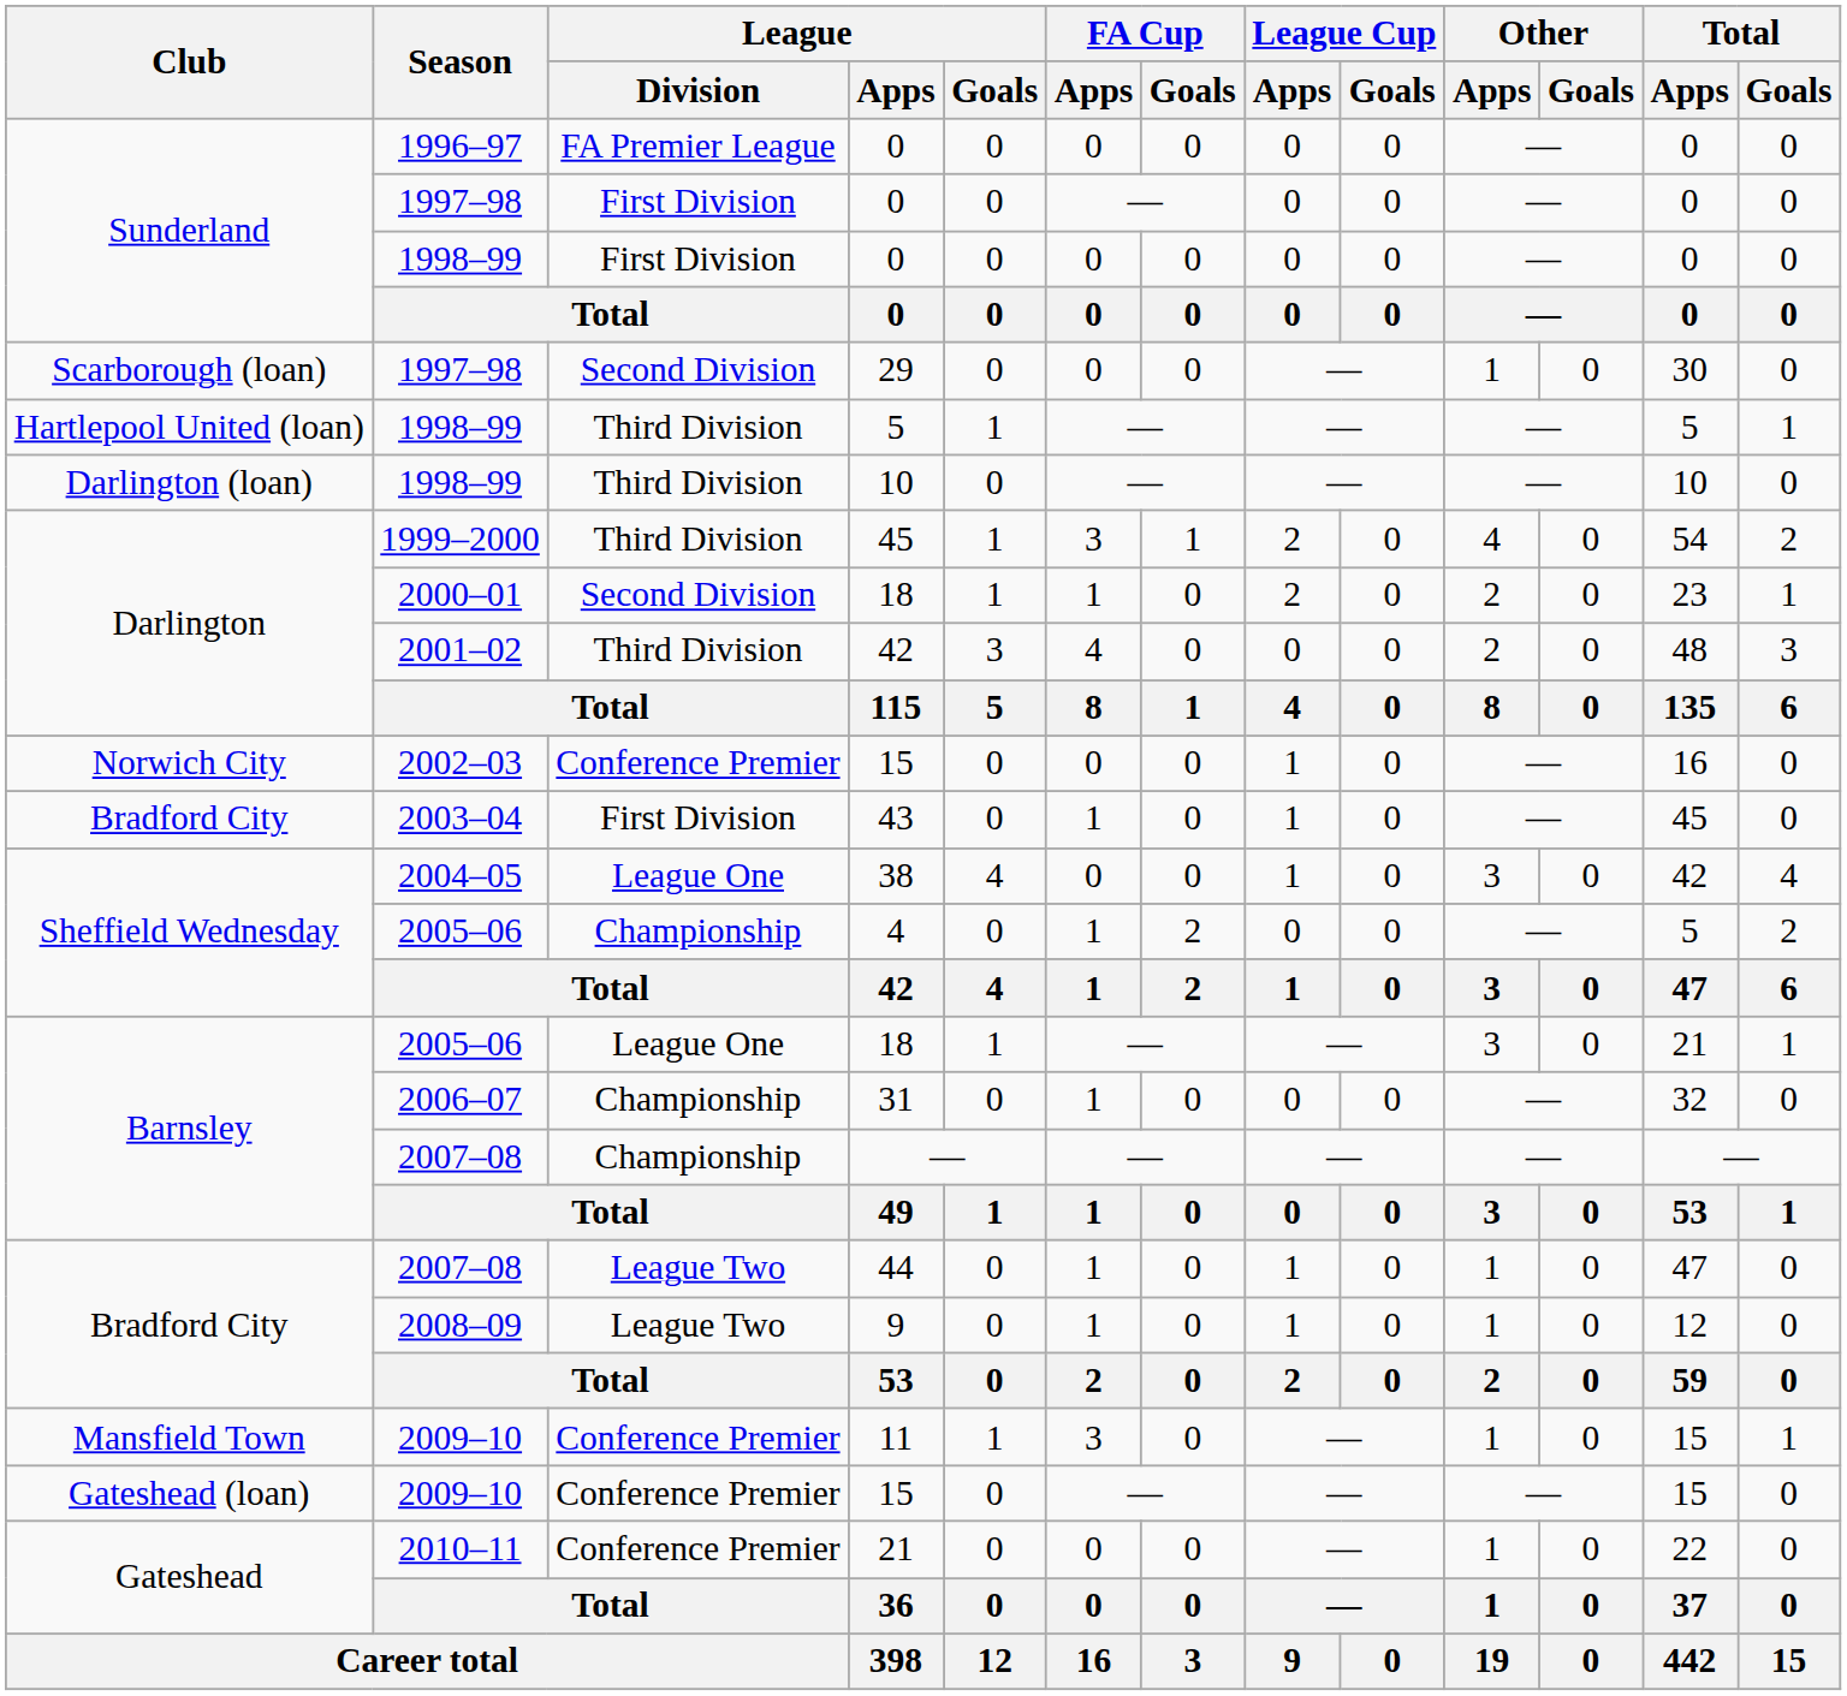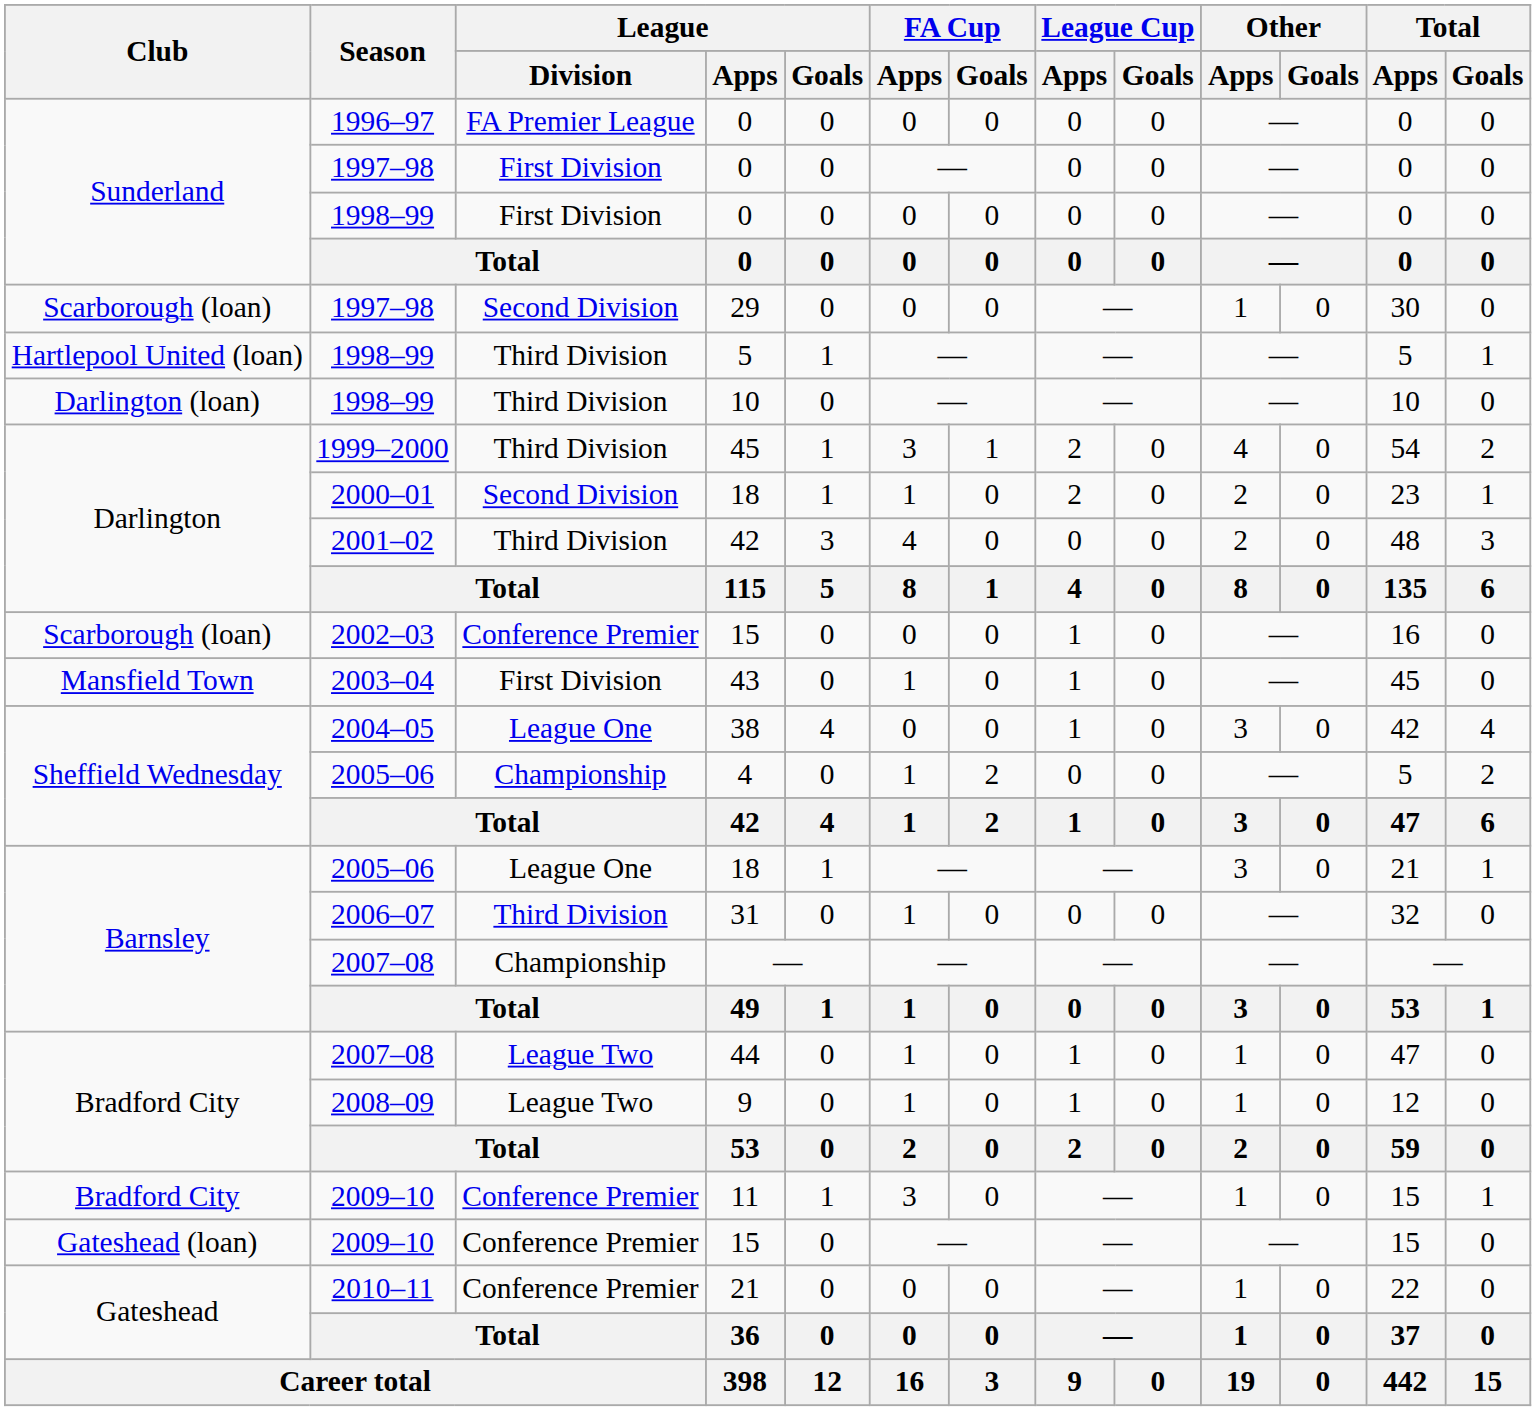 <table class="wikitable" style="text-align:center">
 <tr>
 <th rowspan="2">Club</th>
 <th rowspan="2">Season</th>
 <th colspan="3">League</th>
 <th colspan="2"><a href='#'>FA Cup</a></th>
 <th colspan="2"><a href='#'>League Cup</a></th>
 <th colspan="2">Other</th>
 <th colspan="2">Total</th>
 </tr>
 <tr>
 <th>Division</th>
 <th>Apps</th>
 <th>Goals</th>
 <th>Apps</th>
 <th>Goals</th>
 <th>Apps</th>
 <th>Goals</th>
 <th>Apps</th>
 <th>Goals</th>
 <th>Apps</th>
 <th>Goals</th>
 </tr>
 <tr>
 <td rowspan="4"><a href='#'>Sunderland</a></td>
 <td><a href='#'>1996–97</a></td>
 <td><a href='#'>FA Premier League</a></td>
 <td>0</td>
 <td>0</td>
 <td>0</td>
 <td>0</td>
 <td>0</td>
 <td>0</td>
 <td colspan="2">—</td>
 <td>0</td>
 <td>0</td>
 </tr>
 <tr>
 <td><a href='#'>1997–98</a></td>
 <td><a href='#'>First Division</a></td>
 <td>0</td>
 <td>0</td>
 <td colspan="2">—</td>
 <td>0</td>
 <td>0</td>
 <td colspan="2">—</td>
 <td>0</td>
 <td>0</td>
 </tr>
 <tr>
 <td><a href='#'>1998–99</a></td>
 <td>First Division</td>
 <td>0</td>
 <td>0</td>
 <td>0</td>
 <td>0</td>
 <td>0</td>
 <td>0</td>
 <td colspan="2">—</td>
 <td>0</td>
 <td>0</td>
 </tr>
 <tr>
 <th colspan="2">Total</th>
 <th>0</th>
 <th>0</th>
 <th>0</th>
 <th>0</th>
 <th>0</th>
 <th>0</th>
 <th colspan="2">—</th>
 <th>0</th>
 <th>0</th>
 </tr>
 <tr>
 <td><a href='#'>Scarborough</a> (loan)</td>
 <td><a href='#'>1997–98</a></td>
 <td><a href='#'>Second Division</a></td>
 <td>29</td>
 <td>0</td>
 <td>0</td>
 <td>0</td>
 <td colspan="2">—</td>
 <td>1</td>
 <td>0</td>
 <td>30</td>
 <td>0</td>
 </tr>
 <tr>
 <td><a href='#'>Hartlepool United</a> (loan)</td>
 <td><a href='#'>1998–99</a></td>
 <td>Third Division</td>
 <td>5</td>
 <td>1</td>
 <td colspan="2">—</td>
 <td colspan="2">—</td>
 <td colspan="2">—</td>
 <td>5</td>
 <td>1</td>
 </tr>
 <tr>
 <td><a href='#'>Darlington</a> (loan)</td>
 <td><a href='#'>1998–99</a></td>
 <td>Third Division</td>
 <td>10</td>
 <td>0</td>
 <td colspan="2">—</td>
 <td colspan="2">—</td>
 <td colspan="2">—</td>
 <td>10</td>
 <td>0</td>
 </tr>
 <tr>
 <td rowspan="4">Darlington</td>
 <td><a href='#'>1999–2000</a></td>
 <td>Third Division</td>
 <td>45</td>
 <td>1</td>
 <td>3</td>
 <td>1</td>
 <td>2</td>
 <td>0</td>
 <td>4</td>
 <td>0</td>
 <td>54</td>
 <td>2</td>
 </tr>
 <tr>
 <td><a href='#'>2000–01</a></td>
 <td><a href='#'>Second Division</a></td>
 <td>18</td>
 <td>1</td>
 <td>1</td>
 <td>0</td>
 <td>2</td>
 <td>0</td>
 <td>2</td>
 <td>0</td>
 <td>23</td>
 <td>1</td>
 </tr>
 <tr>
 <td><a href='#'>2001–02</a></td>
 <td>Third Division</td>
 <td>42</td>
 <td>3</td>
 <td>4</td>
 <td>0</td>
 <td>0</td>
 <td>0</td>
 <td>2</td>
 <td>0</td>
 <td>48</td>
 <td>3</td>
 </tr>
 <tr>
 <th colspan="2">Total</th>
 <th>115</th>
 <th>5</th>
 <th>8</th>
 <th>1</th>
 <th>4</th>
 <th>0</th>
 <th>8</th>
 <th>0</th>
 <th>135</th>
 <th>6</th>
 </tr>
 <tr>
-<td><a href='#'>Norwich City</a></td>
+<td><a href='#'>Scarborough</a> (loan)</td>
 <td><a href='#'>2002–03</a></td>
 <td><a href='#'>Conference Premier</a></td>
 <td>15</td>
 <td>0</td>
 <td>0</td>
 <td>0</td>
 <td>1</td>
 <td>0</td>
 <td colspan="2">—</td>
 <td>16</td>
 <td>0</td>
 </tr>
 <tr>
-<td><a href='#'>Bradford City</a></td>
+<td><a href='#'>Mansfield Town</a></td>
 <td><a href='#'>2003–04</a></td>
 <td>First Division</td>
 <td>43</td>
 <td>0</td>
 <td>1</td>
 <td>0</td>
 <td>1</td>
 <td>0</td>
 <td colspan="2">—</td>
 <td>45</td>
 <td>0</td>
 </tr>
 <tr>
 <td rowspan="3"><a href='#'>Sheffield Wednesday</a></td>
 <td><a href='#'>2004–05</a></td>
 <td><a href='#'>League One</a></td>
 <td>38</td>
 <td>4</td>
 <td>0</td>
 <td>0</td>
 <td>1</td>
 <td>0</td>
 <td>3</td>
 <td>0</td>
 <td>42</td>
 <td>4</td>
 </tr>
 <tr>
 <td><a href='#'>2005–06</a></td>
 <td><a href='#'>Championship</a></td>
 <td>4</td>
 <td>0</td>
 <td>1</td>
 <td>2</td>
 <td>0</td>
 <td>0</td>
 <td colspan="2">—</td>
 <td>5</td>
 <td>2</td>
 </tr>
 <tr>
 <th colspan="2">Total</th>
 <th>42</th>
 <th>4</th>
 <th>1</th>
 <th>2</th>
 <th>1</th>
 <th>0</th>
 <th>3</th>
 <th>0</th>
 <th>47</th>
 <th>6</th>
 </tr>
 <tr>
 <td rowspan="4"><a href='#'>Barnsley</a></td>
 <td><a href='#'>2005–06</a></td>
 <td>League One</td>
 <td>18</td>
 <td>1</td>
 <td colspan="2">—</td>
 <td colspan="2">—</td>
 <td>3</td>
 <td>0</td>
 <td>21</td>
 <td>1</td>
 </tr>
 <tr>
 <td><a href='#'>2006–07</a></td>
-<td>Championship</td>
+<td><a href='#'>Third Division</a></td>
 <td>31</td>
 <td>0</td>
 <td>1</td>
 <td>0</td>
 <td>0</td>
 <td>0</td>
 <td colspan="2">—</td>
 <td>32</td>
 <td>0</td>
 </tr>
 <tr>
 <td><a href='#'>2007–08</a></td>
 <td>Championship</td>
 <td colspan="2">—</td>
 <td colspan="2">—</td>
 <td colspan="2">—</td>
 <td colspan="2">—</td>
 <td colspan="2">—</td>
 </tr>
 <tr>
 <th colspan="2">Total</th>
 <th>49</th>
 <th>1</th>
 <th>1</th>
 <th>0</th>
 <th>0</th>
 <th>0</th>
 <th>3</th>
 <th>0</th>
 <th>53</th>
 <th>1</th>
 </tr>
 <tr>
 <td rowspan="3">Bradford City</td>
 <td><a href='#'>2007–08</a></td>
 <td><a href='#'>League Two</a></td>
 <td>44</td>
 <td>0</td>
 <td>1</td>
 <td>0</td>
 <td>1</td>
 <td>0</td>
 <td>1</td>
 <td>0</td>
 <td>47</td>
 <td>0</td>
 </tr>
 <tr>
 <td><a href='#'>2008–09</a></td>
 <td>League Two</td>
 <td>9</td>
 <td>0</td>
 <td>1</td>
 <td>0</td>
 <td>1</td>
 <td>0</td>
 <td>1</td>
 <td>0</td>
 <td>12</td>
 <td>0</td>
 </tr>
 <tr>
 <th colspan="2">Total</th>
 <th>53</th>
 <th>0</th>
 <th>2</th>
 <th>0</th>
 <th>2</th>
 <th>0</th>
 <th>2</th>
 <th>0</th>
 <th>59</th>
 <th>0</th>
 </tr>
 <tr>
-<td><a href='#'>Mansfield Town</a></td>
+<td><a href='#'>Bradford City</a></td>
 <td><a href='#'>2009–10</a></td>
 <td><a href='#'>Conference Premier</a></td>
 <td>11</td>
 <td>1</td>
 <td>3</td>
 <td>0</td>
 <td colspan="2">—</td>
 <td>1</td>
 <td>0</td>
 <td>15</td>
 <td>1</td>
 </tr>
 <tr>
 <td><a href='#'>Gateshead</a> (loan)</td>
 <td><a href='#'>2009–10</a></td>
 <td>Conference Premier</td>
 <td>15</td>
 <td>0</td>
 <td colspan="2">—</td>
 <td colspan="2">—</td>
 <td colspan="2">—</td>
 <td>15</td>
 <td>0</td>
 </tr>
 <tr>
 <td rowspan="2">Gateshead</td>
 <td><a href='#'>2010–11</a></td>
 <td>Conference Premier</td>
 <td>21</td>
 <td>0</td>
 <td>0</td>
 <td>0</td>
 <td colspan="2">—</td>
 <td>1</td>
 <td>0</td>
 <td>22</td>
 <td>0</td>
 </tr>
 <tr>
 <th colspan="2">Total</th>
 <th>36</th>
 <th>0</th>
 <th>0</th>
 <th>0</th>
 <th colspan="2">—</th>
 <th>1</th>
 <th>0</th>
 <th>37</th>
 <th>0</th>
 </tr>
 <tr>
 <th colspan="3">Career total</th>
 <th>398</th>
 <th>12</th>
 <th>16</th>
 <th>3</th>
 <th>9</th>
 <th>0</th>
 <th>19</th>
 <th>0</th>
 <th>442</th>
 <th>15</th>
 </tr>
 </table>
